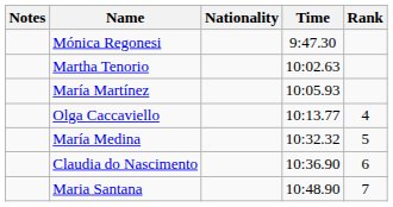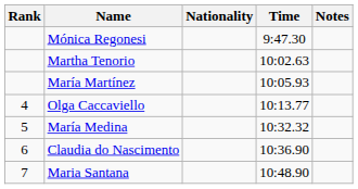 <table class="wikitable sortable" style="text-align:center">
 <tr>
-<th>Notes</th>
+<th>Rank</th>
 <th>Name</th>
 <th>Nationality</th>
 <th>Time</th>
-<th>Rank</th>
+<th>Notes</th>
 </tr>
 <tr>
 <td></td>
 <td align=left><a href='#'>Mónica Regonesi</a></td>
 <td align=left></td>
 <td>9:47.30</td>
 <td></td>
 </tr>
 <tr>
 <td></td>
 <td align=left><a href='#'>Martha Tenorio</a></td>
 <td align=left></td>
 <td>10:02.63</td>
 <td></td>
 </tr>
 <tr>
 <td></td>
 <td align=left><a href='#'>María Martínez</a></td>
 <td align=left></td>
 <td>10:05.93</td>
 <td></td>
 </tr>
 <tr>
-<td></td>
+<td>4</td>
 <td align=left><a href='#'>Olga Caccaviello</a></td>
 <td align=left></td>
 <td>10:13.77</td>
-<td>4</td>
+<td></td>
 </tr>
 <tr>
-<td></td>
+<td>5</td>
 <td align=left><a href='#'>María Medina</a></td>
 <td align=left></td>
 <td>10:32.32</td>
-<td>5</td>
+<td></td>
 </tr>
 <tr>
-<td></td>
+<td>6</td>
 <td align=left><a href='#'>Claudia do Nascimento</a></td>
 <td align=left></td>
 <td>10:36.90</td>
-<td>6</td>
+<td></td>
 </tr>
 <tr>
-<td></td>
+<td>7</td>
 <td align=left><a href='#'>Maria Santana</a></td>
 <td align=left></td>
 <td>10:48.90</td>
-<td>7</td>
+<td></td>
 </tr>
 </table>
